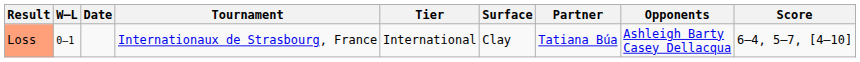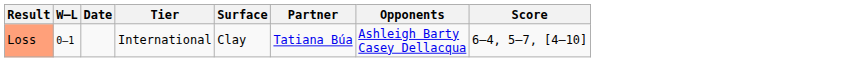 <table class="sortable wikitable">
 <tr>
 <th>Result</th>
 <th class="unsortable">W–L</th>
 <th>Date</th>
-<th>Tournament</th>
 <th>Tier</th>
 <th>Surface</th>
 <th>Partner</th>
 <th>Opponents</th>
 <th class="unsortable">Score</th>
 </tr>
 <tr>
 <td style="background:#ffa07a;">Loss</td>
 <td><small>0–1</small></td>
 <td><a href='#'></a></td>
-<td><a href='#'>Internationaux de Strasbourg</a>, France</td>
 <td>International</td>
 <td>Clay</td>
 <td> <a href='#'>Tatiana Búa</a></td>
 <td> <a href='#'>Ashleigh Barty</a> <br>  <a href='#'>Casey Dellacqua</a></td>
 <td>6–4, 5–7, [4–10]</td>
 </tr>
 </table>
